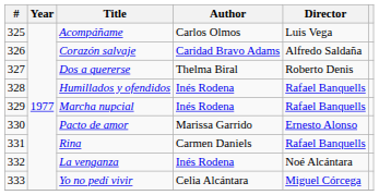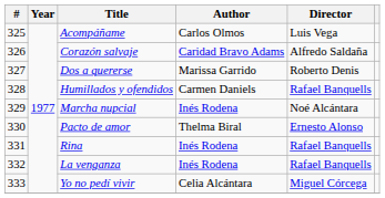 <table class="wikitable sortable">
 <tr>
 <th>#</th>
 <th>Year</th>
 <th>Title</th>
 <th>Author</th>
 <th>Director</th>
 <th></th>
 </tr>
 <tr>
 <td>325</td>
 <td rowspan="9"><a href='#'>1977</a></td>
 <td><em><a href='#'>Acompáñame</a></em></td>
 <td>Carlos Olmos</td>
 <td>Luis Vega</td>
 <td></td>
 </tr>
 <tr>
 <td>326</td>
 <td><em><a href='#'>Corazón salvaje</a></em></td>
 <td><a href='#'>Caridad Bravo Adams</a></td>
 <td>Alfredo Saldaña</td>
 <td></td>
 </tr>
 <tr>
 <td>327</td>
 <td><em><a href='#'>Dos a quererse</a></em></td>
-<td>Thelma Biral</td>
+<td>Marissa Garrido</td>
 <td>Roberto Denis</td>
 <td></td>
 </tr>
 <tr>
 <td>328</td>
 <td><em><a href='#'>Humillados y ofendidos</a></em></td>
-<td><a href='#'>Inés Rodena</a></td>
+<td>Carmen Daniels</td>
 <td><a href='#'>Rafael Banquells</a></td>
 <td></td>
 </tr>
 <tr>
 <td>329</td>
 <td><em><a href='#'>Marcha nupcial</a></em></td>
 <td><a href='#'>Inés Rodena</a></td>
-<td><a href='#'>Rafael Banquells</a></td>
+<td>Noé Alcántara</td>
 <td></td>
 </tr>
 <tr>
 <td>330</td>
 <td><em><a href='#'>Pacto de amor</a></em></td>
-<td>Marissa Garrido</td>
+<td>Thelma Biral</td>
 <td><a href='#'>Ernesto Alonso</a></td>
 <td></td>
 </tr>
 <tr>
 <td>331</td>
 <td><em><a href='#'>Rina</a></em></td>
-<td>Carmen Daniels</td>
+<td><a href='#'>Inés Rodena</a></td>
 <td><a href='#'>Rafael Banquells</a></td>
 <td></td>
 </tr>
 <tr>
 <td>332</td>
 <td><em><a href='#'>La venganza</a></em></td>
 <td><a href='#'>Inés Rodena</a></td>
-<td>Noé Alcántara</td>
+<td><a href='#'>Rafael Banquells</a></td>
 <td></td>
 </tr>
 <tr>
 <td>333</td>
 <td><em><a href='#'>Yo no pedí vivir</a></em></td>
 <td>Celia Alcántara</td>
 <td><a href='#'>Miguel Córcega</a></td>
 <td></td>
 </tr>
 <tr>
 </tr>
 </table>
